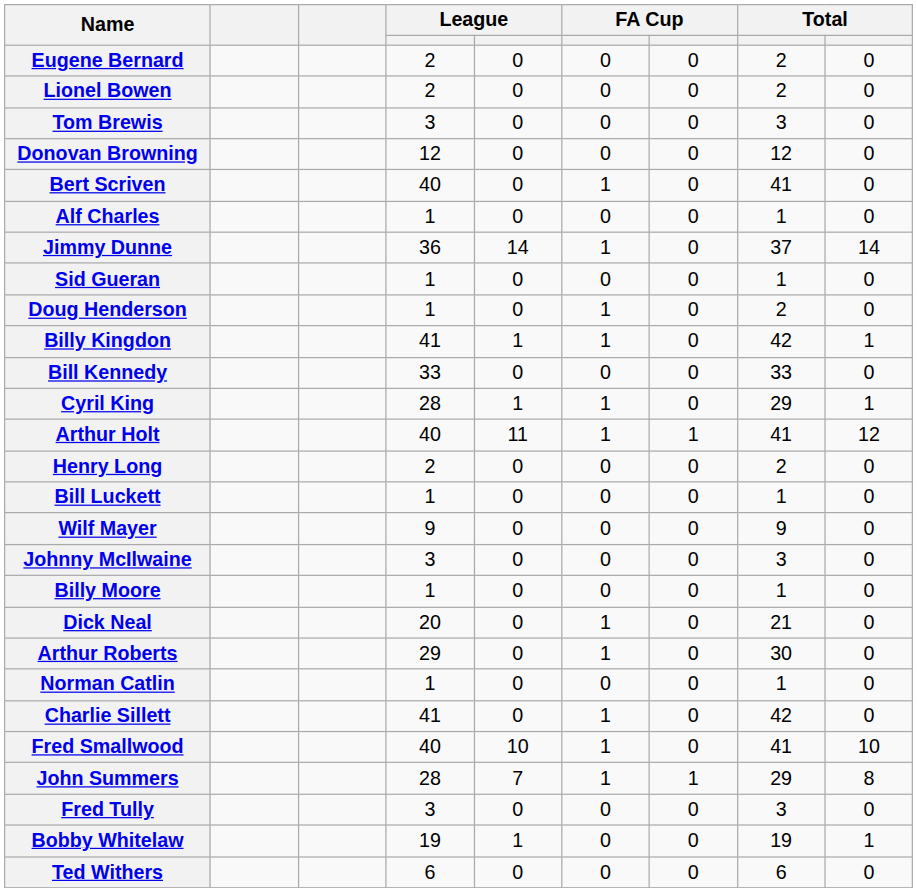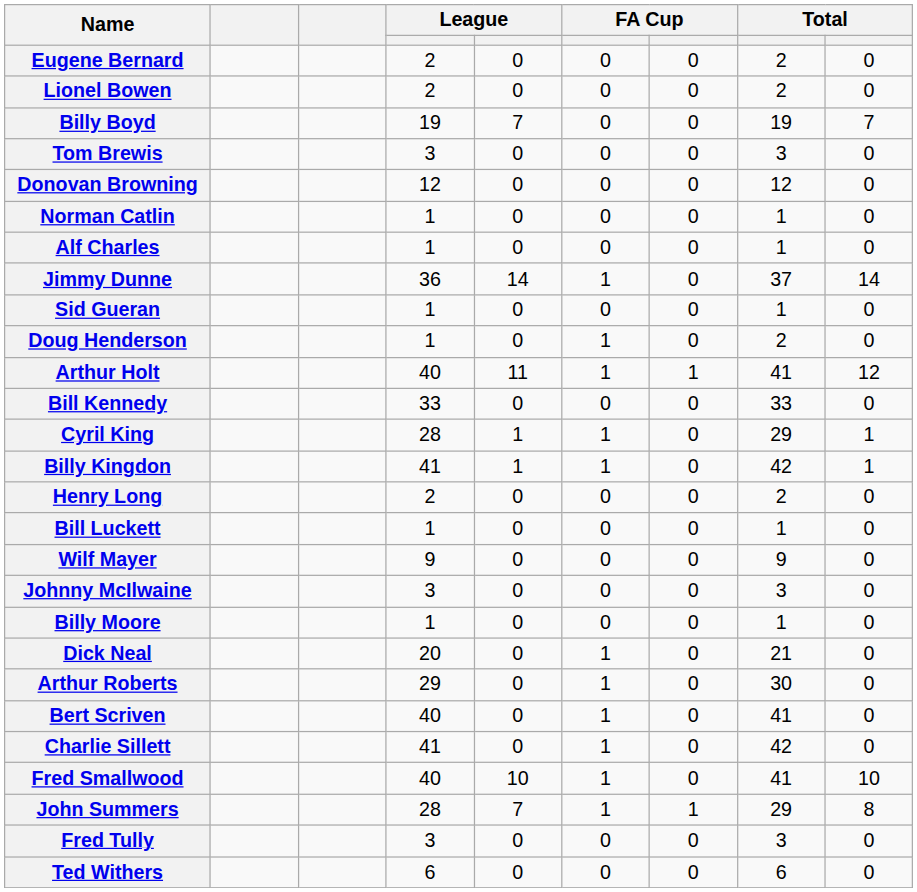 <table class="wikitable plainrowheaders" style="text-align:center;">
 <tr>
 <th scope="col" rowspan="2" style="width:10em;">Name</th>
 <th scope="col" rowspan="2" style="width:4em;"></th>
 <th scope="col" rowspan="2" style="width:4em;"></th>
 <th scope="col" colspan="2">League</th>
 <th scope="col" colspan="2">FA Cup</th>
 <th scope="col" colspan="2">Total</th>
 </tr>
 <tr>
 <th scope="col" style="width:4em;"></th>
 <th scope="col" style="width:4em;"></th>
 <th scope="col" style="width:4em;"></th>
 <th scope="col" style="width:4em;"></th>
 <th scope="col" style="width:4em;"></th>
 <th scope="col" style="width:4em;"></th>
 </tr>
 <tr>
 <th scope="row"><a href='#'>Eugene Bernard</a></th>
 <td></td>
 <td></td>
 <td>2</td>
 <td>0</td>
 <td>0</td>
 <td>0</td>
 <td>2</td>
 <td>0</td>
 </tr>
 <tr>
 <th scope="row"><a href='#'>Lionel Bowen</a></th>
 <td></td>
 <td></td>
 <td>2</td>
 <td>0</td>
 <td>0</td>
 <td>0</td>
 <td>2</td>
 <td>0</td>
 </tr>
 <tr>
+<th scope="row"><a href='#'>Billy Boyd</a></th>
+<td></td>
+<td></td>
+<td>19</td>
+<td>7</td>
+<td>0</td>
+<td>0</td>
+<td>19</td>
+<td>7</td>
+</tr>
+<tr>
 <th scope="row"><a href='#'>Tom Brewis</a></th>
 <td></td>
 <td></td>
 <td>3</td>
 <td>0</td>
 <td>0</td>
 <td>0</td>
 <td>3</td>
 <td>0</td>
 </tr>
 <tr>
 <th scope="row"><a href='#'>Donovan Browning</a></th>
 <td></td>
 <td></td>
 <td>12</td>
 <td>0</td>
 <td>0</td>
 <td>0</td>
 <td>12</td>
 <td>0</td>
 </tr>
 <tr>
-<th scope="row"><a href='#'>Bert Scriven</a></th>
+<th scope="row"><a href='#'>Norman Catlin</a></th>
 <td></td>
 <td></td>
-<td>40</td>
+<td>1</td>
+<td>0</td>
+<td>0</td>
 <td>0</td>
 <td>1</td>
-<td>0</td>
-<td>41</td>
 <td>0</td>
 </tr>
 <tr>
 <th scope="row"><a href='#'>Alf Charles</a></th>
 <td></td>
 <td></td>
 <td>1</td>
 <td>0</td>
 <td>0</td>
 <td>0</td>
 <td>1</td>
 <td>0</td>
 </tr>
 <tr>
 <th scope="row"><a href='#'>Jimmy Dunne</a></th>
 <td></td>
 <td></td>
 <td>36</td>
 <td>14</td>
 <td>1</td>
 <td>0</td>
 <td>37</td>
 <td>14</td>
 </tr>
 <tr>
 <th scope="row"><a href='#'>Sid Gueran</a></th>
 <td></td>
 <td></td>
 <td>1</td>
 <td>0</td>
 <td>0</td>
 <td>0</td>
 <td>1</td>
 <td>0</td>
 </tr>
 <tr>
 <th scope="row"><a href='#'>Doug Henderson</a></th>
 <td></td>
 <td></td>
 <td>1</td>
 <td>0</td>
 <td>1</td>
 <td>0</td>
 <td>2</td>
 <td>0</td>
 </tr>
 <tr>
-<th scope="row"><a href='#'>Billy Kingdon</a></th>
+<th scope="row"><a href='#'>Arthur Holt</a></th>
 <td></td>
 <td></td>
-<td>41</td>
+<td>40</td>
+<td>11</td>
 <td>1</td>
 <td>1</td>
-<td>0</td>
-<td>42</td>
-<td>1</td>
+<td>41</td>
+<td>12</td>
 </tr>
 <tr>
 <th scope="row"><a href='#'>Bill Kennedy</a></th>
 <td></td>
 <td></td>
 <td>33</td>
 <td>0</td>
 <td>0</td>
 <td>0</td>
 <td>33</td>
 <td>0</td>
 </tr>
 <tr>
 <th scope="row"><a href='#'>Cyril King</a></th>
 <td></td>
 <td></td>
 <td>28</td>
 <td>1</td>
 <td>1</td>
 <td>0</td>
 <td>29</td>
 <td>1</td>
 </tr>
 <tr>
-<th scope="row"><a href='#'>Arthur Holt</a></th>
+<th scope="row"><a href='#'>Billy Kingdon</a></th>
 <td></td>
 <td></td>
-<td>40</td>
-<td>11</td>
+<td>41</td>
 <td>1</td>
 <td>1</td>
-<td>41</td>
-<td>12</td>
+<td>0</td>
+<td>42</td>
+<td>1</td>
 </tr>
 <tr>
 <th scope="row"><a href='#'>Henry Long</a></th>
 <td></td>
 <td></td>
 <td>2</td>
 <td>0</td>
 <td>0</td>
 <td>0</td>
 <td>2</td>
 <td>0</td>
 </tr>
 <tr>
 <th scope="row"><a href='#'>Bill Luckett</a></th>
 <td></td>
 <td></td>
 <td>1</td>
 <td>0</td>
 <td>0</td>
 <td>0</td>
 <td>1</td>
 <td>0</td>
 </tr>
 <tr>
 <th scope="row"><a href='#'>Wilf Mayer</a></th>
 <td></td>
 <td></td>
 <td>9</td>
 <td>0</td>
 <td>0</td>
 <td>0</td>
 <td>9</td>
 <td>0</td>
 </tr>
 <tr>
 <th scope="row"><a href='#'>Johnny McIlwaine</a></th>
 <td></td>
 <td></td>
 <td>3</td>
 <td>0</td>
 <td>0</td>
 <td>0</td>
 <td>3</td>
 <td>0</td>
 </tr>
 <tr>
 <th scope="row"><a href='#'>Billy Moore</a></th>
 <td></td>
 <td></td>
 <td>1</td>
 <td>0</td>
 <td>0</td>
 <td>0</td>
 <td>1</td>
 <td>0</td>
 </tr>
 <tr>
 <th scope="row"><a href='#'>Dick Neal</a></th>
 <td></td>
 <td></td>
 <td>20</td>
 <td>0</td>
 <td>1</td>
 <td>0</td>
 <td>21</td>
 <td>0</td>
 </tr>
 <tr>
 <th scope="row"><a href='#'>Arthur Roberts</a></th>
 <td></td>
 <td></td>
 <td>29</td>
 <td>0</td>
 <td>1</td>
 <td>0</td>
 <td>30</td>
 <td>0</td>
 </tr>
 <tr>
-<th scope="row"><a href='#'>Norman Catlin</a></th>
+<th scope="row"><a href='#'>Bert Scriven</a></th>
 <td></td>
 <td></td>
+<td>40</td>
+<td>0</td>
 <td>1</td>
 <td>0</td>
-<td>0</td>
-<td>0</td>
-<td>1</td>
+<td>41</td>
 <td>0</td>
 </tr>
 <tr>
 <th scope="row"><a href='#'>Charlie Sillett</a></th>
 <td></td>
 <td></td>
 <td>41</td>
 <td>0</td>
 <td>1</td>
 <td>0</td>
 <td>42</td>
 <td>0</td>
 </tr>
 <tr>
 <th scope="row"><a href='#'>Fred Smallwood</a></th>
 <td></td>
 <td></td>
 <td>40</td>
 <td>10</td>
 <td>1</td>
 <td>0</td>
 <td>41</td>
 <td>10</td>
 </tr>
 <tr>
 <th scope="row"><a href='#'>John Summers</a></th>
 <td></td>
 <td></td>
 <td>28</td>
 <td>7</td>
 <td>1</td>
 <td>1</td>
 <td>29</td>
 <td>8</td>
 </tr>
 <tr>
 <th scope="row"><a href='#'>Fred Tully</a></th>
 <td></td>
 <td></td>
 <td>3</td>
 <td>0</td>
 <td>0</td>
 <td>0</td>
 <td>3</td>
 <td>0</td>
 </tr>
 <tr>
-<th scope="row"><a href='#'>Bobby Whitelaw</a></th>
-<td></td>
-<td></td>
-<td>19</td>
-<td>1</td>
-<td>0</td>
-<td>0</td>
-<td>19</td>
-<td>1</td>
-</tr>
-<tr>
 <th scope="row"><a href='#'>Ted Withers</a></th>
 <td></td>
 <td></td>
 <td>6</td>
 <td>0</td>
 <td>0</td>
 <td>0</td>
 <td>6</td>
 <td>0</td>
 </tr>
 </table>
